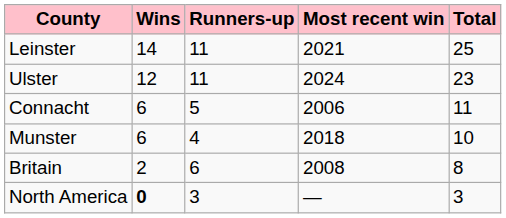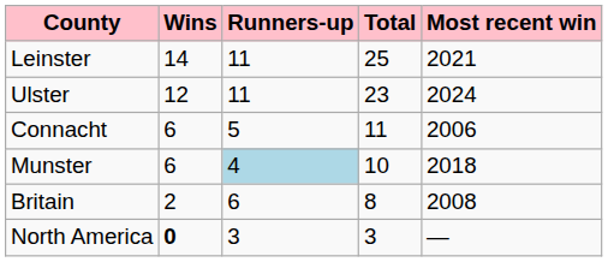 <table class="wikitable">
 <tr>
 <th style="background:pink;"><strong>County</strong></th>
 <th style="background:pink;"><strong>Wins</strong></th>
 <th style="background:pink;"><strong>Runners-up</strong></th>
+<th style="background:pink;"><strong>Total</strong></th>
 <th style="background:pink;"><strong>Most recent win</strong></th>
-<th style="background:pink;"><strong>Total</strong></th>
 </tr>
 <tr>
 <td>Leinster</td>
 <td>14</td>
 <td>11</td>
+<td>25</td>
 <td>2021</td>
-<td>25</td>
 </tr>
 <tr>
 <td>Ulster</td>
 <td>12</td>
 <td>11</td>
+<td>23</td>
 <td>2024</td>
-<td>23</td>
 </tr>
 <tr>
 <td>Connacht</td>
 <td>6</td>
 <td>5</td>
+<td>11</td>
 <td>2006</td>
-<td>11</td>
 </tr>
 <tr>
 <td>Munster</td>
 <td>6</td>
-<td>4</td>
+<td style="background: lightblue;">4</td>
+<td>10</td>
 <td>2018</td>
-<td>10</td>
 </tr>
 <tr>
 <td>Britain</td>
 <td>2</td>
 <td>6</td>
+<td>8</td>
 <td>2008</td>
-<td>8</td>
 </tr>
 <tr>
 <td>North America</td>
 <td><strong>0</strong></td>
 <td>3</td>
+<td>3</td>
 <td>—</td>
-<td>3</td>
 </tr>
 </table>
